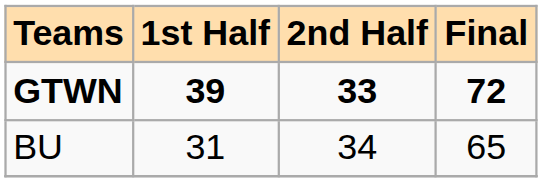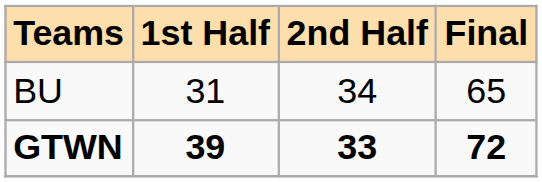 <table class="wikitable" align=right>
 <tr bgcolor=#ffdead align=center>
 <td><strong>Teams</strong></td>
 <td><strong>1st Half</strong></td>
 <td><strong>2nd Half</strong></td>
 <td><strong>Final</strong></td>
 </tr>
 <tr>
+<td>BU</td>
+<td align=center>31</td>
+<td align=center>34</td>
+<td align=center>65</td>
+</tr>
+<tr>
 <td><strong>GTWN</strong></td>
 <td align=center><strong>39</strong></td>
 <td align=center><strong>33</strong></td>
 <td align=center><strong>72</strong></td>
 </tr>
 <tr>
-<td>BU</td>
-<td align=center>31</td>
-<td align=center>34</td>
-<td align=center>65</td>
-</tr>
-<tr>
 </tr>
 </table>
